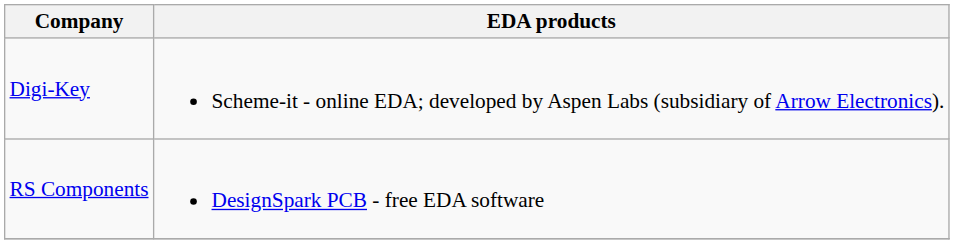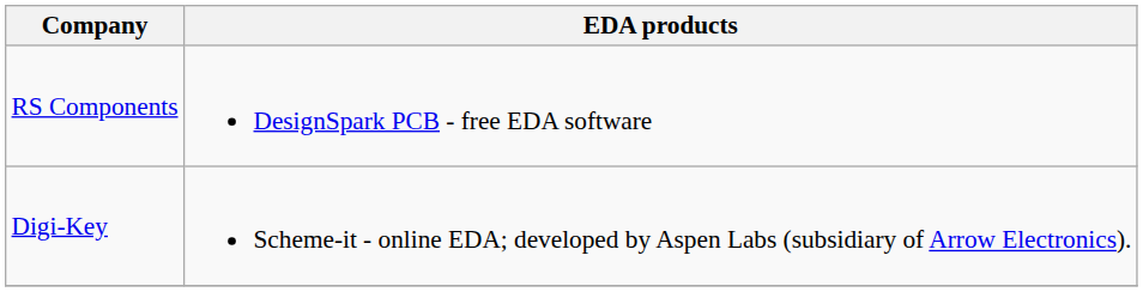 <table class="wikitable">
 <tr>
 <th>Company</th>
 <th>EDA products</th>
 </tr>
 <tr>
+<td><a href='#'>RS Components</a></td>
+<td><br><ul><li><a href='#'>DesignSpark PCB</a> - free EDA software</li></ul></td>
+</tr>
+<tr>
 <td><a href='#'>Digi-Key</a></td>
 <td><br><ul><li>Scheme-it - online EDA; developed by Aspen Labs (subsidiary of <a href='#'>Arrow Electronics</a>).</li></ul></td>
 </tr>
 <tr>
-<td><a href='#'>RS Components</a></td>
-<td><br><ul><li><a href='#'>DesignSpark PCB</a> - free EDA software</li></ul></td>
-</tr>
-<tr>
 </tr>
 </table>
